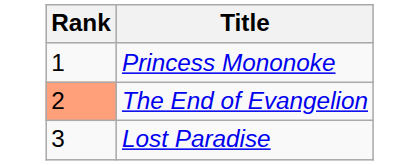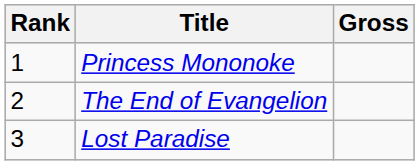 <table class="wikitable sortable" style="margin:auto; margin:auto;">
 <tr>
 <th>Rank</th>
 <th>Title</th>
+<th>Gross</th>
 </tr>
 <tr>
 <td>1</td>
 <td><em><a href='#'>Princess Mononoke</a></em></td>
+<td></td>
 </tr>
 <tr>
-<td style="background: lightsalmon;">2</td>
+<td>2</td>
 <td><em><a href='#'>The End of Evangelion</a></em></td>
+<td></td>
 </tr>
 <tr>
 <td>3</td>
 <td><em><a href='#'>Lost Paradise</a></em></td>
+<td></td>
 </tr>
 </table>
